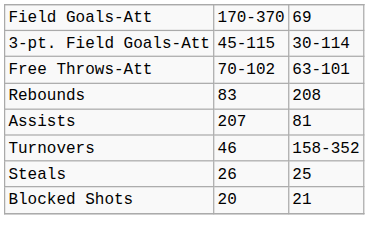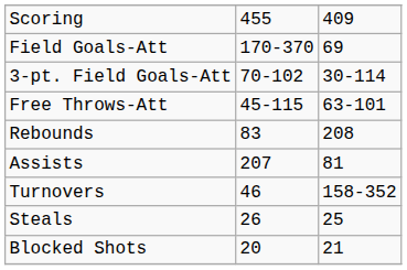 <table class="wikitable">
 <tr>
+</tr>
+<tr>
+<td>Scoring</td>
+<td>455</td>
+<td>409</td>
 </tr>
 <tr>
 <td>Field Goals-Att</td>
 <td>170-370</td>
 <td>69</td>
 </tr>
 <tr>
 <td>3-pt. Field Goals-Att</td>
-<td>45-115</td>
+<td>70-102</td>
 <td>30-114</td>
 </tr>
 <tr>
 <td>Free Throws-Att</td>
-<td>70-102</td>
+<td>45-115</td>
 <td>63-101</td>
 </tr>
 <tr>
 <td>Rebounds</td>
 <td>83</td>
 <td>208</td>
 </tr>
 <tr>
 <td>Assists</td>
 <td>207</td>
 <td>81</td>
 </tr>
 <tr>
 <td>Turnovers</td>
 <td>46</td>
 <td>158-352</td>
 </tr>
 <tr>
 <td>Steals</td>
 <td>26</td>
 <td>25</td>
 </tr>
 <tr>
 <td>Blocked Shots</td>
 <td>20</td>
 <td>21</td>
 </tr>
 <tr>
 </tr>
 </table>
